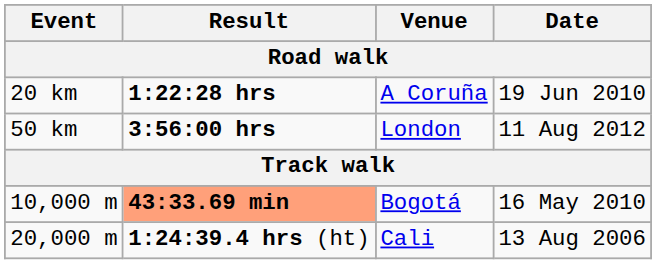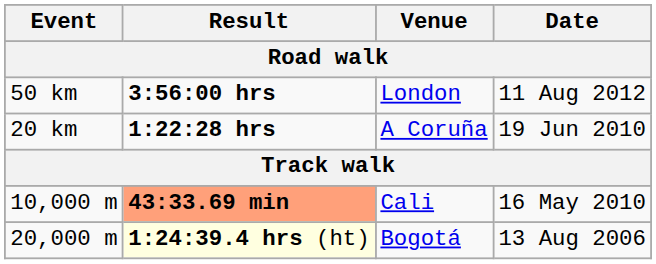 <table class="wikitable" style="border-collapse: collapse; font-size: 95%;">
 <tr>
 <th>Event</th>
 <th>Result</th>
 <th>Venue</th>
 <th>Date</th>
 </tr>
 <tr>
 <th colspan="4">Road walk</th>
 </tr>
 <tr>
+<td>50 km</td>
+<td><strong>3:56:00 hrs</strong></td>
+<td> <a href='#'>London</a></td>
+<td>11 Aug 2012</td>
+</tr>
+<tr>
 <td>20 km</td>
 <td><strong>1:22:28 hrs</strong></td>
 <td> <a href='#'>A Coruña</a></td>
 <td>19 Jun 2010</td>
-</tr>
-<tr>
-<td>50 km</td>
-<td><strong>3:56:00 hrs</strong></td>
-<td> <a href='#'>London</a></td>
-<td>11 Aug 2012</td>
 </tr>
 <tr>
 <th colspan="4">Track walk</th>
 </tr>
 <tr>
 <td>10,000 m</td>
 <td style="background: lightsalmon;"><strong>43:33.69 min</strong></td>
-<td> <a href='#'>Bogotá</a></td>
+<td> <a href='#'>Cali</a></td>
 <td>16 May 2010</td>
 </tr>
 <tr>
 <td>20,000 m</td>
-<td><strong>1:24:39.4 hrs</strong> (ht)</td>
-<td> <a href='#'>Cali</a></td>
+<td style="background: lightyellow;"><strong>1:24:39.4 hrs</strong> (ht)</td>
+<td> <a href='#'>Bogotá</a></td>
 <td>13 Aug 2006</td>
 </tr>
 </table>
